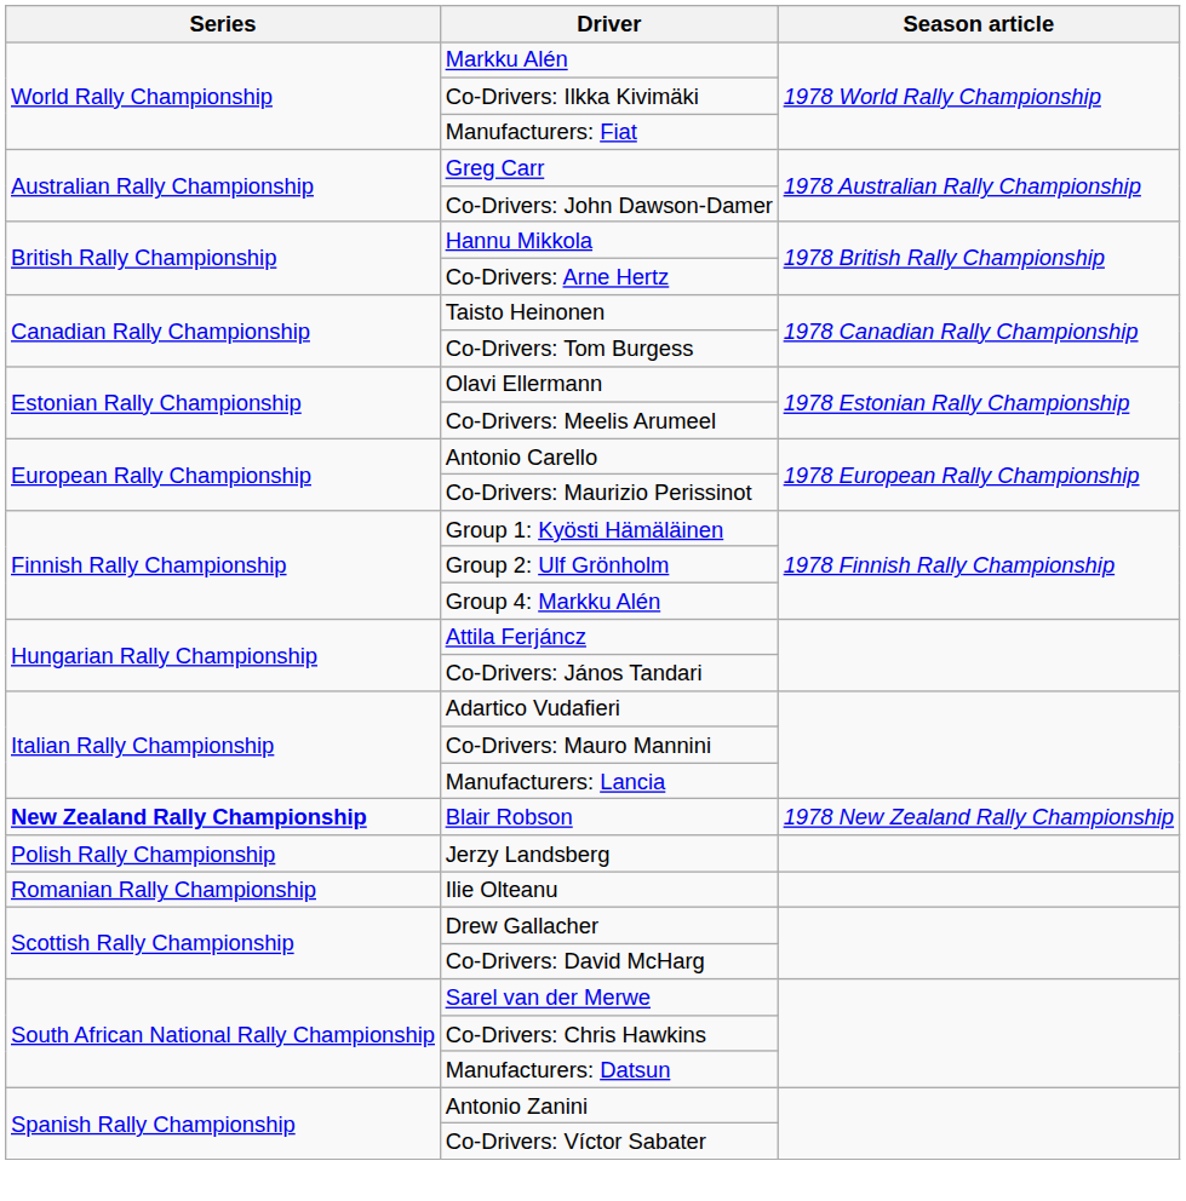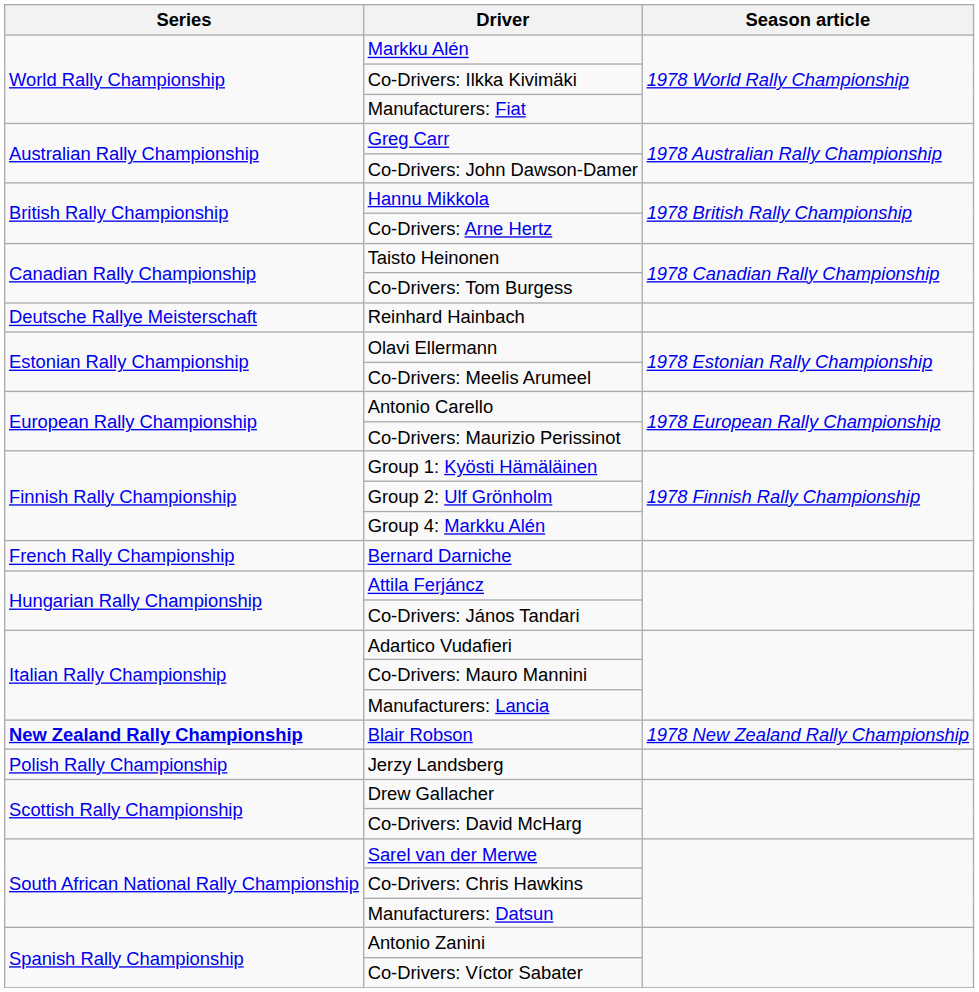 <table class="wikitable" style="font-size: 87%;">
 <tr>
 <th>Series</th>
 <th>Driver</th>
 <th>Season article</th>
 </tr>
 <tr>
 <td rowspan=3><a href='#'>World Rally Championship</a></td>
 <td> <a href='#'>Markku Alén</a></td>
 <td rowspan=3><em><a href='#'>1978 World Rally Championship</a></em></td>
 </tr>
 <tr>
 <td>Co-Drivers:  Ilkka Kivimäki</td>
 </tr>
 <tr>
 <td>Manufacturers:  <a href='#'>Fiat</a></td>
 </tr>
 <tr>
 <td rowspan=2><a href='#'>Australian Rally Championship</a></td>
 <td> <a href='#'>Greg Carr</a></td>
 <td rowspan=2><em><a href='#'>1978 Australian Rally Championship</a></em></td>
 </tr>
 <tr>
 <td>Co-Drivers:  John Dawson-Damer</td>
 </tr>
 <tr>
 <td rowspan=2><a href='#'>British Rally Championship</a></td>
 <td> <a href='#'>Hannu Mikkola</a></td>
 <td rowspan=2><em><a href='#'>1978 British Rally Championship</a></em></td>
 </tr>
 <tr>
 <td>Co-Drivers:  <a href='#'>Arne Hertz</a></td>
 </tr>
 <tr>
 <td rowspan=2><a href='#'>Canadian Rally Championship</a></td>
 <td> Taisto Heinonen</td>
 <td rowspan=2><em><a href='#'>1978 Canadian Rally Championship</a></em></td>
 </tr>
 <tr>
 <td>Co-Drivers:  Tom Burgess</td>
 </tr>
 <tr>
+<td><a href='#'>Deutsche Rallye Meisterschaft</a></td>
+<td> Reinhard Hainbach</td>
+<td></td>
+</tr>
+<tr>
 <td rowspan=2><a href='#'>Estonian Rally Championship</a></td>
 <td> Olavi Ellermann</td>
 <td rowspan=2><em><a href='#'>1978 Estonian Rally Championship</a></em></td>
 </tr>
 <tr>
 <td>Co-Drivers:  Meelis Arumeel</td>
 </tr>
 <tr>
 <td rowspan=2><a href='#'>European Rally Championship</a></td>
 <td> Antonio Carello</td>
 <td rowspan=2><em><a href='#'>1978 European Rally Championship</a></em></td>
 </tr>
 <tr>
 <td>Co-Drivers:  Maurizio Perissinot</td>
 </tr>
 <tr>
 <td rowspan=3><a href='#'>Finnish Rally Championship</a></td>
 <td>Group 1:  <a href='#'>Kyösti Hämäläinen</a></td>
 <td rowspan=3><em><a href='#'>1978 Finnish Rally Championship</a></em></td>
 </tr>
 <tr>
 <td>Group 2:  <a href='#'>Ulf Grönholm</a></td>
 </tr>
 <tr>
 <td>Group 4:  <a href='#'>Markku Alén</a></td>
+</tr>
+<tr>
+<td><a href='#'>French Rally Championship</a></td>
+<td> <a href='#'>Bernard Darniche</a></td>
+<td></td>
 </tr>
 <tr>
 <td rowspan=2><a href='#'>Hungarian Rally Championship</a></td>
 <td> <a href='#'>Attila Ferjáncz</a></td>
 <td rowspan=2></td>
 </tr>
 <tr>
 <td>Co-Drivers:  János Tandari</td>
 </tr>
 <tr>
 <td rowspan=3><a href='#'>Italian Rally Championship</a></td>
 <td> Adartico Vudafieri</td>
 <td rowspan=3></td>
 </tr>
 <tr>
 <td>Co-Drivers:  Mauro Mannini</td>
 </tr>
 <tr>
 <td>Manufacturers:  <a href='#'>Lancia</a></td>
 </tr>
 <tr>
 <td><strong><a href='#'>New Zealand Rally Championship</a></strong></td>
 <td> <a href='#'>Blair Robson</a></td>
 <td><em><a href='#'>1978 New Zealand Rally Championship</a></em></td>
 </tr>
 <tr>
 <td><a href='#'>Polish Rally Championship</a></td>
 <td> Jerzy Landsberg</td>
-<td></td>
-</tr>
-<tr>
-<td><a href='#'>Romanian Rally Championship</a></td>
-<td> Ilie Olteanu</td>
 <td></td>
 </tr>
 <tr>
 <td rowspan=2><a href='#'>Scottish Rally Championship</a></td>
 <td> Drew Gallacher</td>
 <td rowspan=2></td>
 </tr>
 <tr>
 <td>Co-Drivers:  David McHarg</td>
 </tr>
 <tr>
 <td rowspan=3><a href='#'>South African National Rally Championship</a></td>
 <td> <a href='#'>Sarel van der Merwe</a></td>
 <td rowspan=3></td>
 </tr>
 <tr>
 <td>Co-Drivers:  Chris Hawkins</td>
 </tr>
 <tr>
 <td>Manufacturers:  <a href='#'>Datsun</a></td>
 </tr>
 <tr>
 <td rowspan=2><a href='#'>Spanish Rally Championship</a></td>
 <td> Antonio Zanini</td>
 <td rowspan=2></td>
 </tr>
 <tr>
 <td>Co-Drivers:  Víctor Sabater</td>
 </tr>
 <tr>
 </tr>
 </table>
